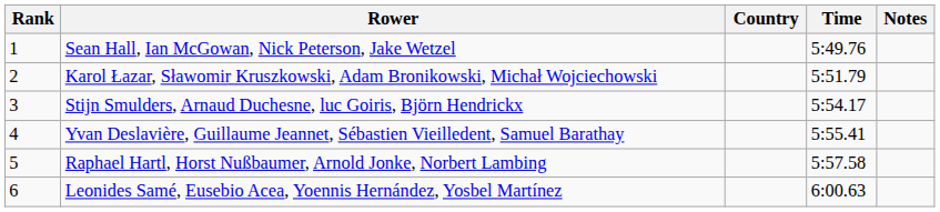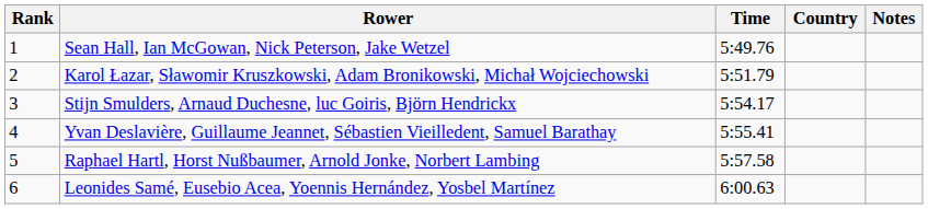 <table class="wikitable sortable" width=65%>
 <tr>
 <th>Rank</th>
 <th>Rower</th>
+<th>Time</th>
 <th>Country</th>
-<th>Time</th>
 <th>Notes</th>
 </tr>
 <tr>
 <td>1</td>
 <td><a href='#'>Sean Hall</a>, <a href='#'>Ian McGowan</a>, <a href='#'>Nick Peterson</a>, <a href='#'>Jake Wetzel</a></td>
+<td>5:49.76</td>
 <td></td>
-<td>5:49.76</td>
 <td></td>
 </tr>
 <tr>
 <td>2</td>
 <td><a href='#'>Karol Łazar</a>, <a href='#'>Sławomir Kruszkowski</a>, <a href='#'>Adam Bronikowski</a>, <a href='#'>Michał Wojciechowski</a></td>
+<td>5:51.79</td>
 <td></td>
-<td>5:51.79</td>
 <td></td>
 </tr>
 <tr>
 <td>3</td>
 <td><a href='#'>Stijn Smulders</a>, <a href='#'>Arnaud Duchesne</a>, <a href='#'>luc Goiris</a>, <a href='#'>Björn Hendrickx</a></td>
+<td>5:54.17</td>
 <td></td>
-<td>5:54.17</td>
 <td></td>
 </tr>
 <tr>
 <td>4</td>
 <td><a href='#'>Yvan Deslavière</a>, <a href='#'>Guillaume Jeannet</a>, <a href='#'>Sébastien Vieilledent</a>, <a href='#'>Samuel Barathay</a></td>
+<td>5:55.41</td>
 <td></td>
-<td>5:55.41</td>
 <td></td>
 </tr>
 <tr>
 <td>5</td>
 <td><a href='#'>Raphael Hartl</a>, <a href='#'>Horst Nußbaumer</a>, <a href='#'>Arnold Jonke</a>, <a href='#'>Norbert Lambing</a></td>
+<td>5:57.58</td>
 <td></td>
-<td>5:57.58</td>
 <td></td>
 </tr>
 <tr>
 <td>6</td>
 <td><a href='#'>Leonides Samé</a>, <a href='#'>Eusebio Acea</a>, <a href='#'>Yoennis Hernández</a>, <a href='#'>Yosbel Martínez</a></td>
+<td>6:00.63</td>
 <td></td>
-<td>6:00.63</td>
 <td></td>
 </tr>
 </table>
